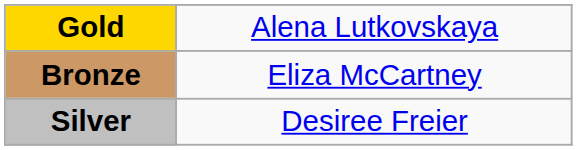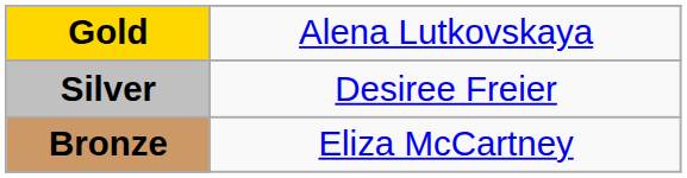 <table class="wikitable" style="text-align:center; " width="35%">
 <tr>
 <td bgcolor="gold"><strong>Gold</strong></td>
 <td><a href='#'>Alena Lutkovskaya</a><br>  <small><em></em></small></td>
 </tr>
 <tr>
+<td bgcolor="silver"><strong>Silver</strong></td>
+<td><a href='#'>Desiree Freier</a><br>  <small><em></em></small></td>
+</tr>
+<tr>
 <td bgcolor="CC9966"><strong>Bronze</strong></td>
 <td><a href='#'>Eliza McCartney</a><br>  <small><em></em></small></td>
 </tr>
-<tr>
-<td bgcolor="silver"><strong>Silver</strong></td>
-<td><a href='#'>Desiree Freier</a><br>  <small><em></em></small></td>
-</tr>
 </table>
